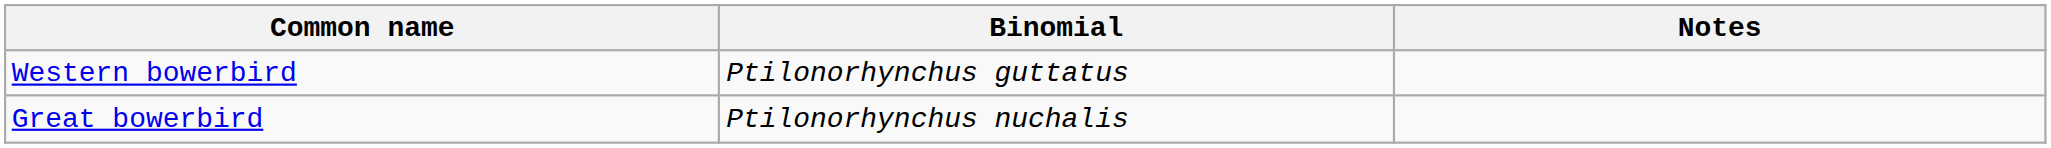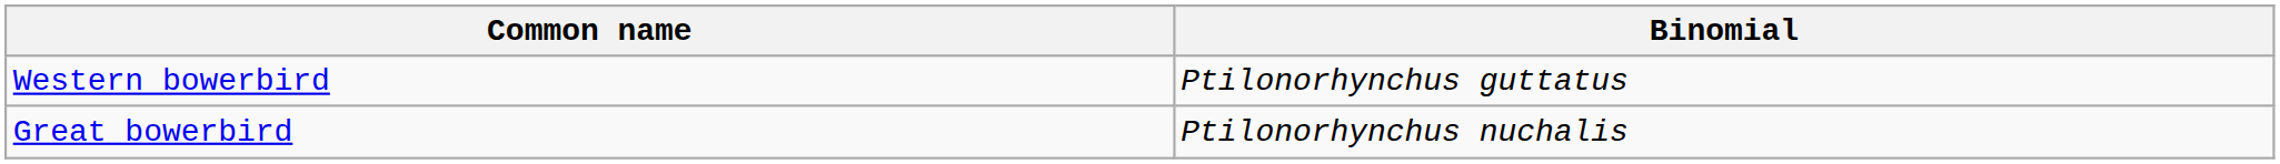 <table style="width:60%;" class="wikitable">
 <tr>
 <th width=35%>Common name</th>
 <th width=33%>Binomial</th>
-<th width=32%>Notes</th>
 </tr>
 <tr>
 <td><a href='#'>Western bowerbird</a></td>
 <td><em>Ptilonorhynchus guttatus</em></td>
-<td></td>
 </tr>
 <tr>
 <td><a href='#'>Great bowerbird</a></td>
 <td><em>Ptilonorhynchus nuchalis</em></td>
-<td></td>
 </tr>
 </table>
